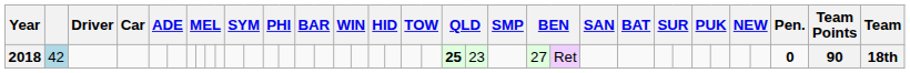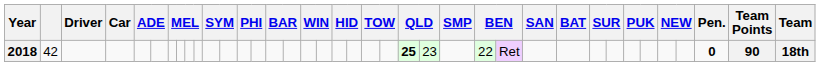 <table class="wikitable" style="font-size: 90%; text-align: center">
 <tr>
 <th style="vertical-align:middle">Year</th>
 <th style="vertical-align:middle;background"></th>
 <th style="vertical-align:middle;background">Driver</th>
 <th valign="middle">Car</th>
 <th colspan="2"><a href='#'>ADE</a><br></th>
 <th colspan="4"><a href='#'>MEL</a><br></th>
 <th colspan="2"><a href='#'>SYM</a><br></th>
 <th colspan="2"><a href='#'>PHI</a><br></th>
 <th colspan="2"><a href='#'>BAR</a><br></th>
 <th colspan="2"><a href='#'>WIN</a><br></th>
 <th colspan="2"><a href='#'>HID</a><br></th>
 <th colspan="2"><a href='#'>TOW</a><br></th>
 <th colspan="2"><a href='#'>QLD</a><br></th>
 <th><a href='#'>SMP</a><br></th>
 <th colspan="2"><a href='#'>BEN</a><br></th>
 <th><a href='#'>SAN</a><br></th>
 <th><a href='#'>BAT</a><br></th>
 <th colspan="2"><a href='#'>SUR</a><br></th>
 <th colspan="2"><a href='#'>PUK</a><br></th>
 <th colspan="2"><a href='#'>NEW</a><br></th>
 <th style="vertical-align:middle">Pen.</th>
 <th style="vertical-align:middle">Team<br>Points</th>
 <th style="vertical-align:middle">Team<br></th>
 </tr>
 <tr>
 <th>2018</th>
-<td style="background: lightblue;">42</td>
+<td>42</td>
 <td align="left"></td>
 <td></td>
 <td></td>
 <td></td>
 <td></td>
 <td></td>
 <td></td>
 <td></td>
 <td></td>
 <td></td>
 <td></td>
 <td></td>
 <td></td>
 <td></td>
 <td></td>
 <td></td>
 <td></td>
 <td></td>
 <td></td>
 <td></td>
 <td style="background:#dfffdf;"><strong>25</strong></td>
 <td style="background:#dfffdf;">23</td>
 <td></td>
-<td style="background:#dfffdf;">27</td>
+<td style="background:#dfffdf;">22</td>
 <td style="background:#efcfff;">Ret</td>
 <td></td>
 <td></td>
 <td></td>
 <td></td>
 <td></td>
 <td></td>
 <td></td>
 <td></td>
 <td><strong>0</strong></td>
 <th>90</th>
 <th>18th</th>
 </tr>
 </table>
